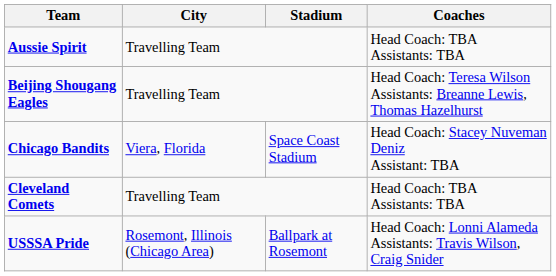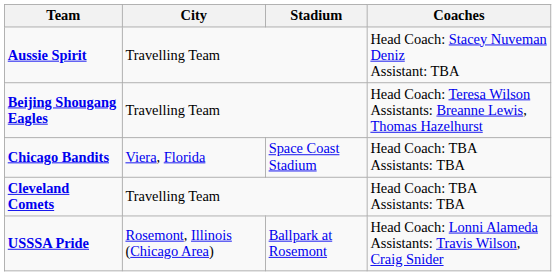 <table class="wikitable">
 <tr>
 <th>Team</th>
 <th>City</th>
 <th>Stadium</th>
 <th>Coaches</th>
 </tr>
 <tr>
 <td><strong><a href='#'>Aussie Spirit</a></strong></td>
 <td colspan=2>Travelling Team</td>
-<td>Head Coach: TBA <br>Assistants: TBA</td>
+<td>Head Coach:  <a href='#'>Stacey Nuveman Deniz</a><br> Assistant: TBA</td>
 </tr>
 <tr>
 <td><strong><a href='#'>Beijing Shougang Eagles</a></strong></td>
 <td colspan=2>Travelling Team</td>
 <td>Head Coach: <a href='#'>Teresa Wilson</a> <br>Assistants: <a href='#'>Breanne Lewis</a>, <a href='#'>Thomas Hazelhurst</a></td>
 </tr>
 <tr>
 <td><strong><a href='#'>Chicago Bandits</a></strong></td>
 <td><a href='#'>Viera</a>, <a href='#'>Florida</a></td>
 <td><a href='#'>Space Coast Stadium</a></td>
-<td>Head Coach:  <a href='#'>Stacey Nuveman Deniz</a><br> Assistant: TBA</td>
+<td>Head Coach: TBA <br>Assistants: TBA</td>
 </tr>
 <tr>
 <td><strong><a href='#'>Cleveland Comets</a></strong></td>
 <td colspan=2>Travelling Team</td>
 <td>Head Coach: TBA <br>Assistants: TBA</td>
 </tr>
 <tr>
 <td><strong><a href='#'>USSSA Pride</a></strong></td>
 <td><a href='#'>Rosemont</a>, <a href='#'>Illinois</a> (<a href='#'>Chicago Area</a>)</td>
 <td><a href='#'>Ballpark at Rosemont</a></td>
 <td>Head Coach: <a href='#'>Lonni Alameda</a><br> Assistants: <a href='#'>Travis Wilson</a>, <a href='#'>Craig Snider</a></td>
 </tr>
 </table>
